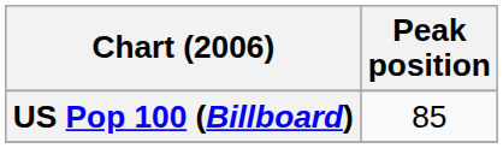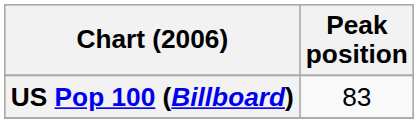 <table class="wikitable sortable plainrowheaders" style="text-align:center;">
 <tr>
 <th scope="col">Chart (2006)</th>
 <th scope="col">Peak<br>position</th>
 </tr>
 <tr>
 </tr>
 <tr>
 </tr>
 <tr>
 </tr>
 <tr>
 <th scope="row">US <a href='#'>Pop 100</a> (<a href='#'><em>Billboard</em></a>)</th>
-<td>85</td>
+<td>83</td>
 </tr>
 <tr>
 </tr>
 <tr>
 </tr>
 </table>
